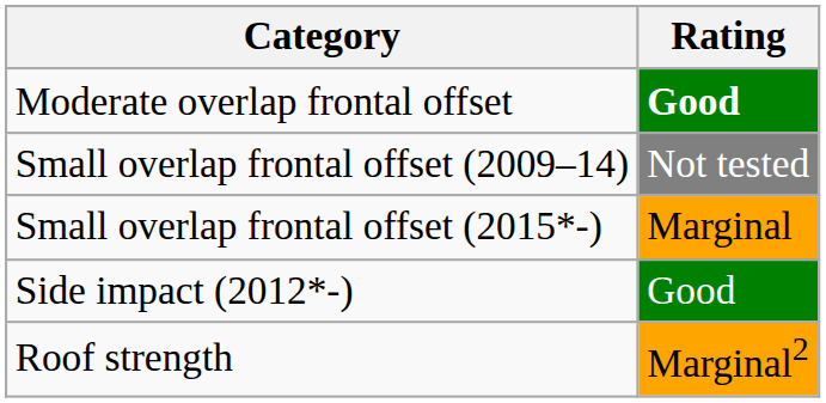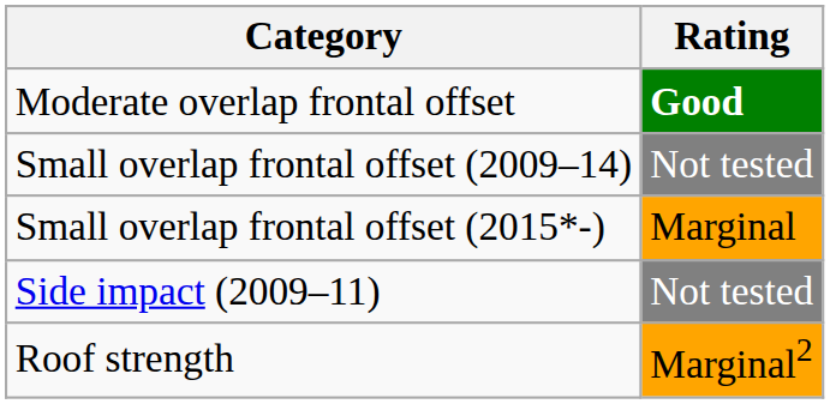 <table class="wikitable">
 <tr>
 <th>Category</th>
 <th>Rating</th>
 </tr>
 <tr>
 <td>Moderate overlap frontal offset</td>
 <td style="background: green; color: white"><strong>Good</strong></td>
 </tr>
 <tr>
 <td>Small overlap frontal offset (2009–14)</td>
 <td style="background:gray; color: white">Not tested</td>
 </tr>
 <tr>
 <td>Small overlap frontal offset (2015*-)</td>
 <td style="background:orange;">Marginal</td>
 </tr>
 <tr>
-<td>Side impact (2012*-)</td>
-<td style="background:green; color: white">Good</td>
+<td><a href='#'>Side impact</a> (2009–11)</td>
+<td style="background:gray; color: white">Not tested</td>
 </tr>
 <tr>
 <td>Roof strength</td>
 <td style="background: orange">Marginal<sup>2</sup></td>
 </tr>
 </table>
